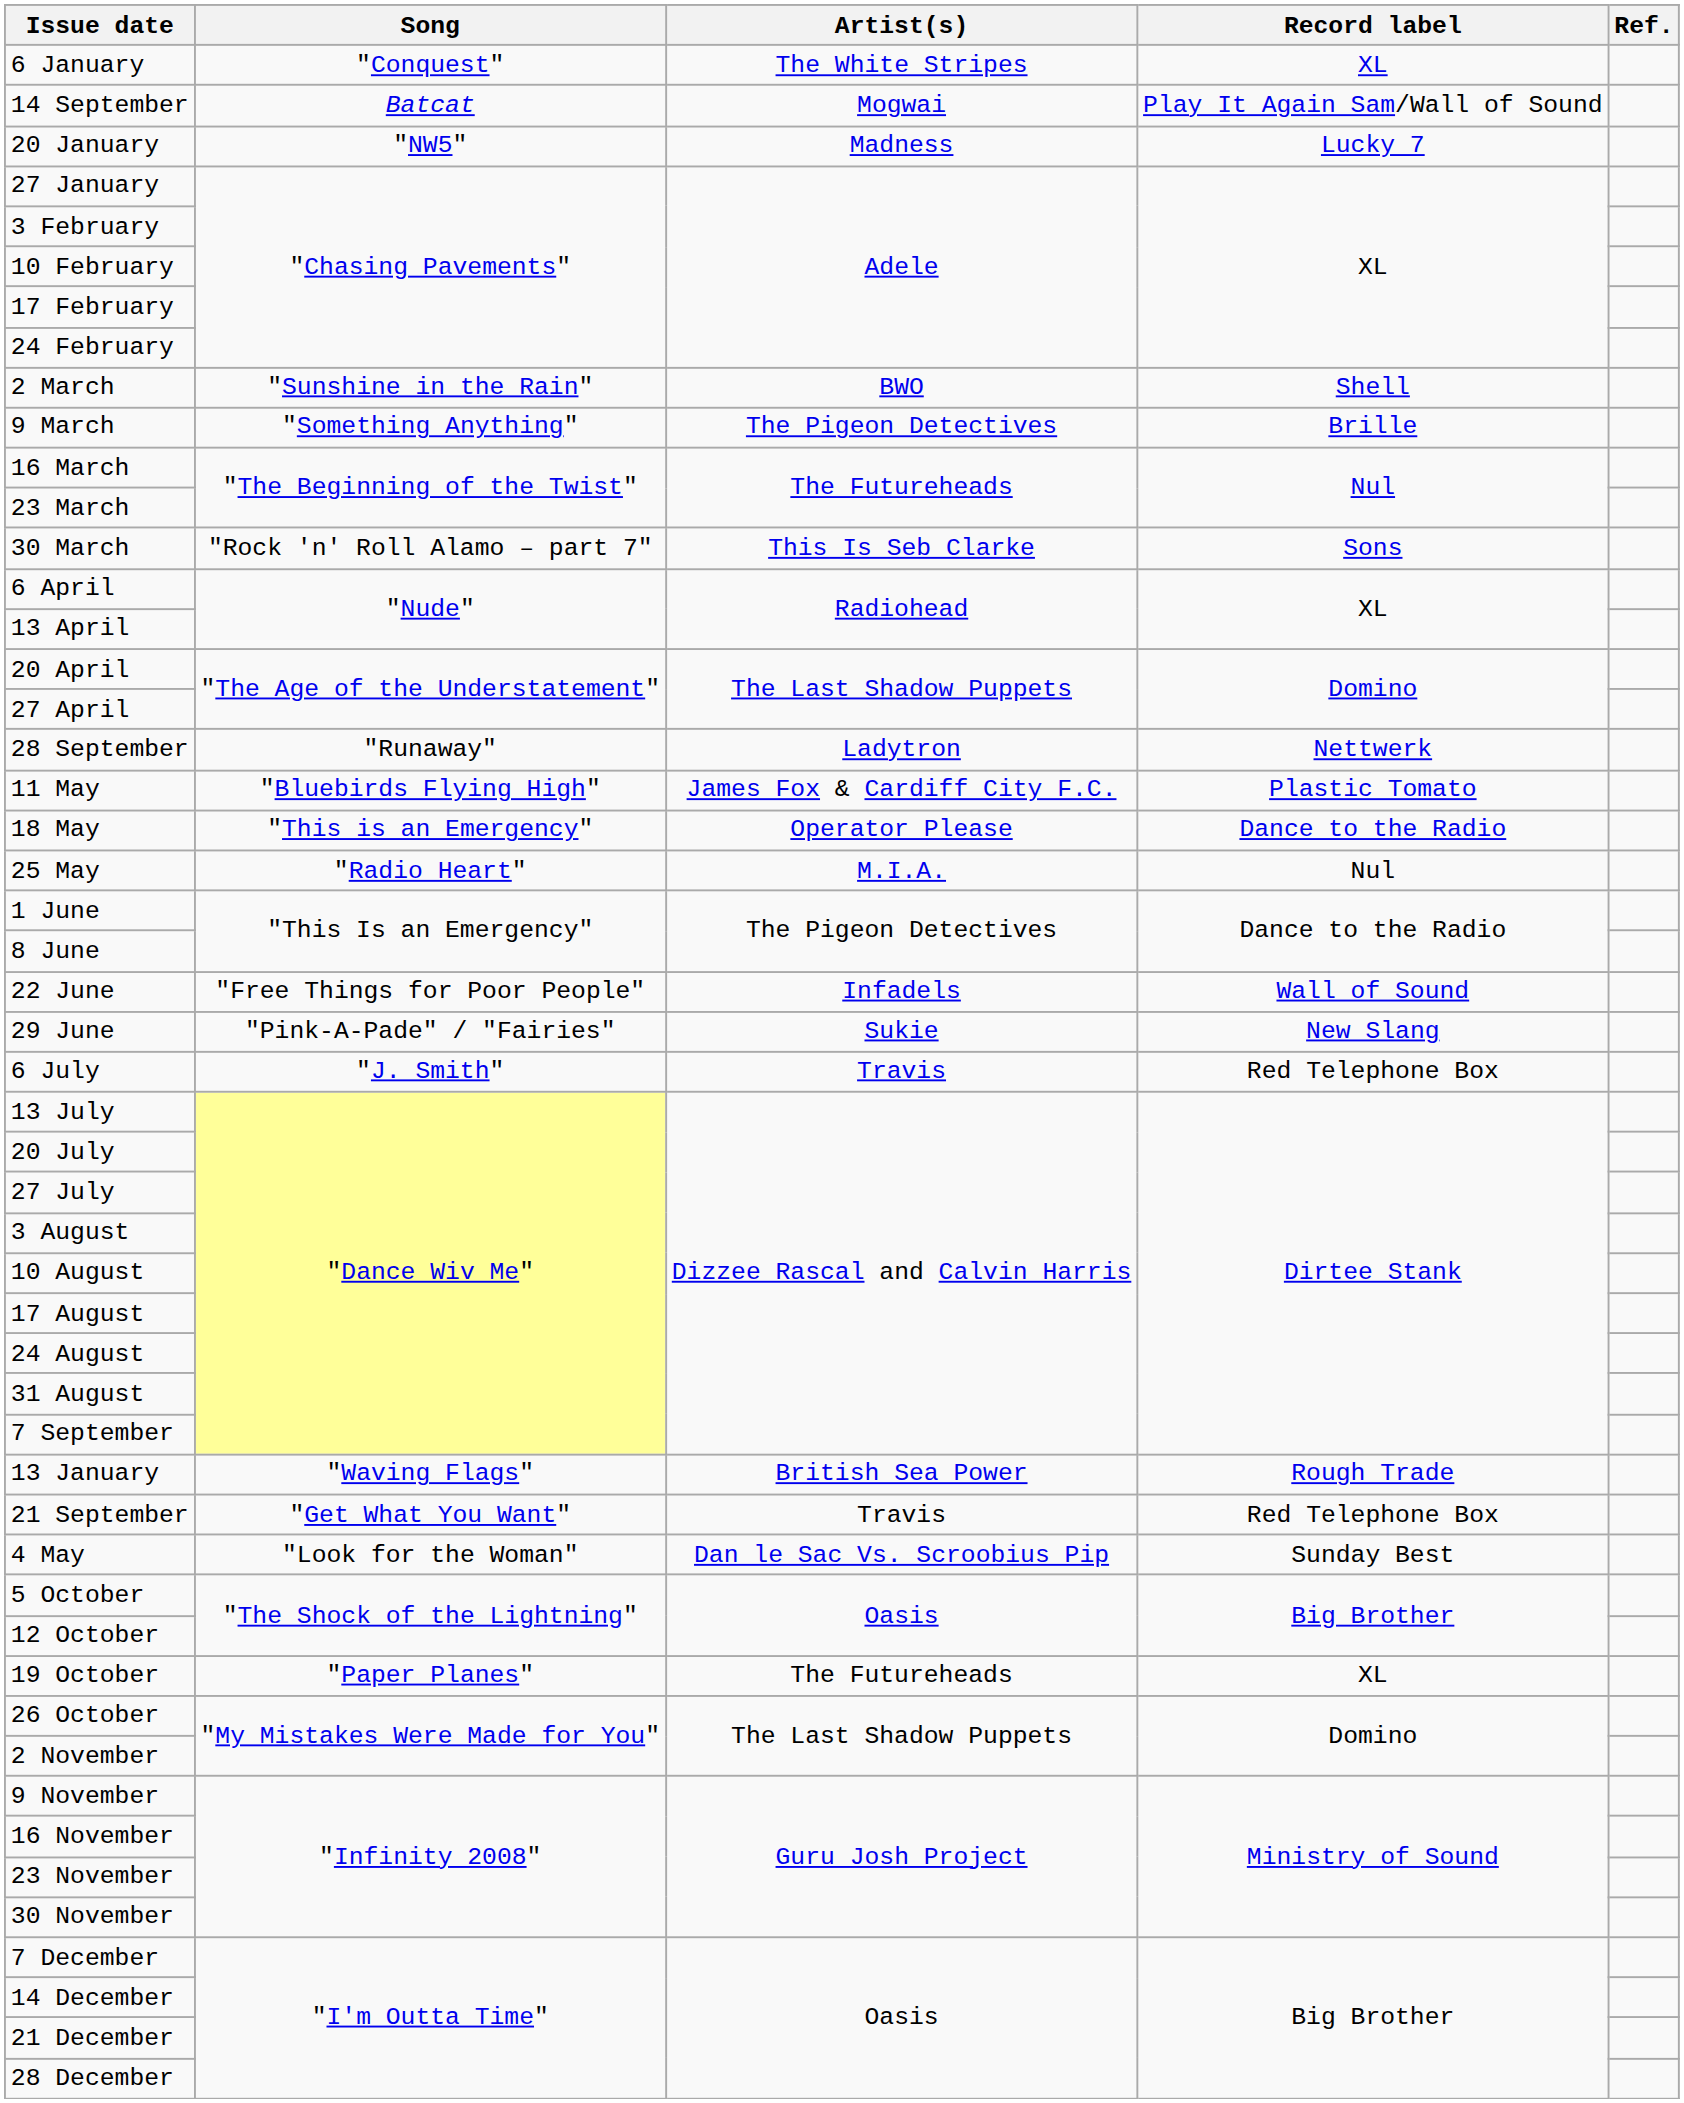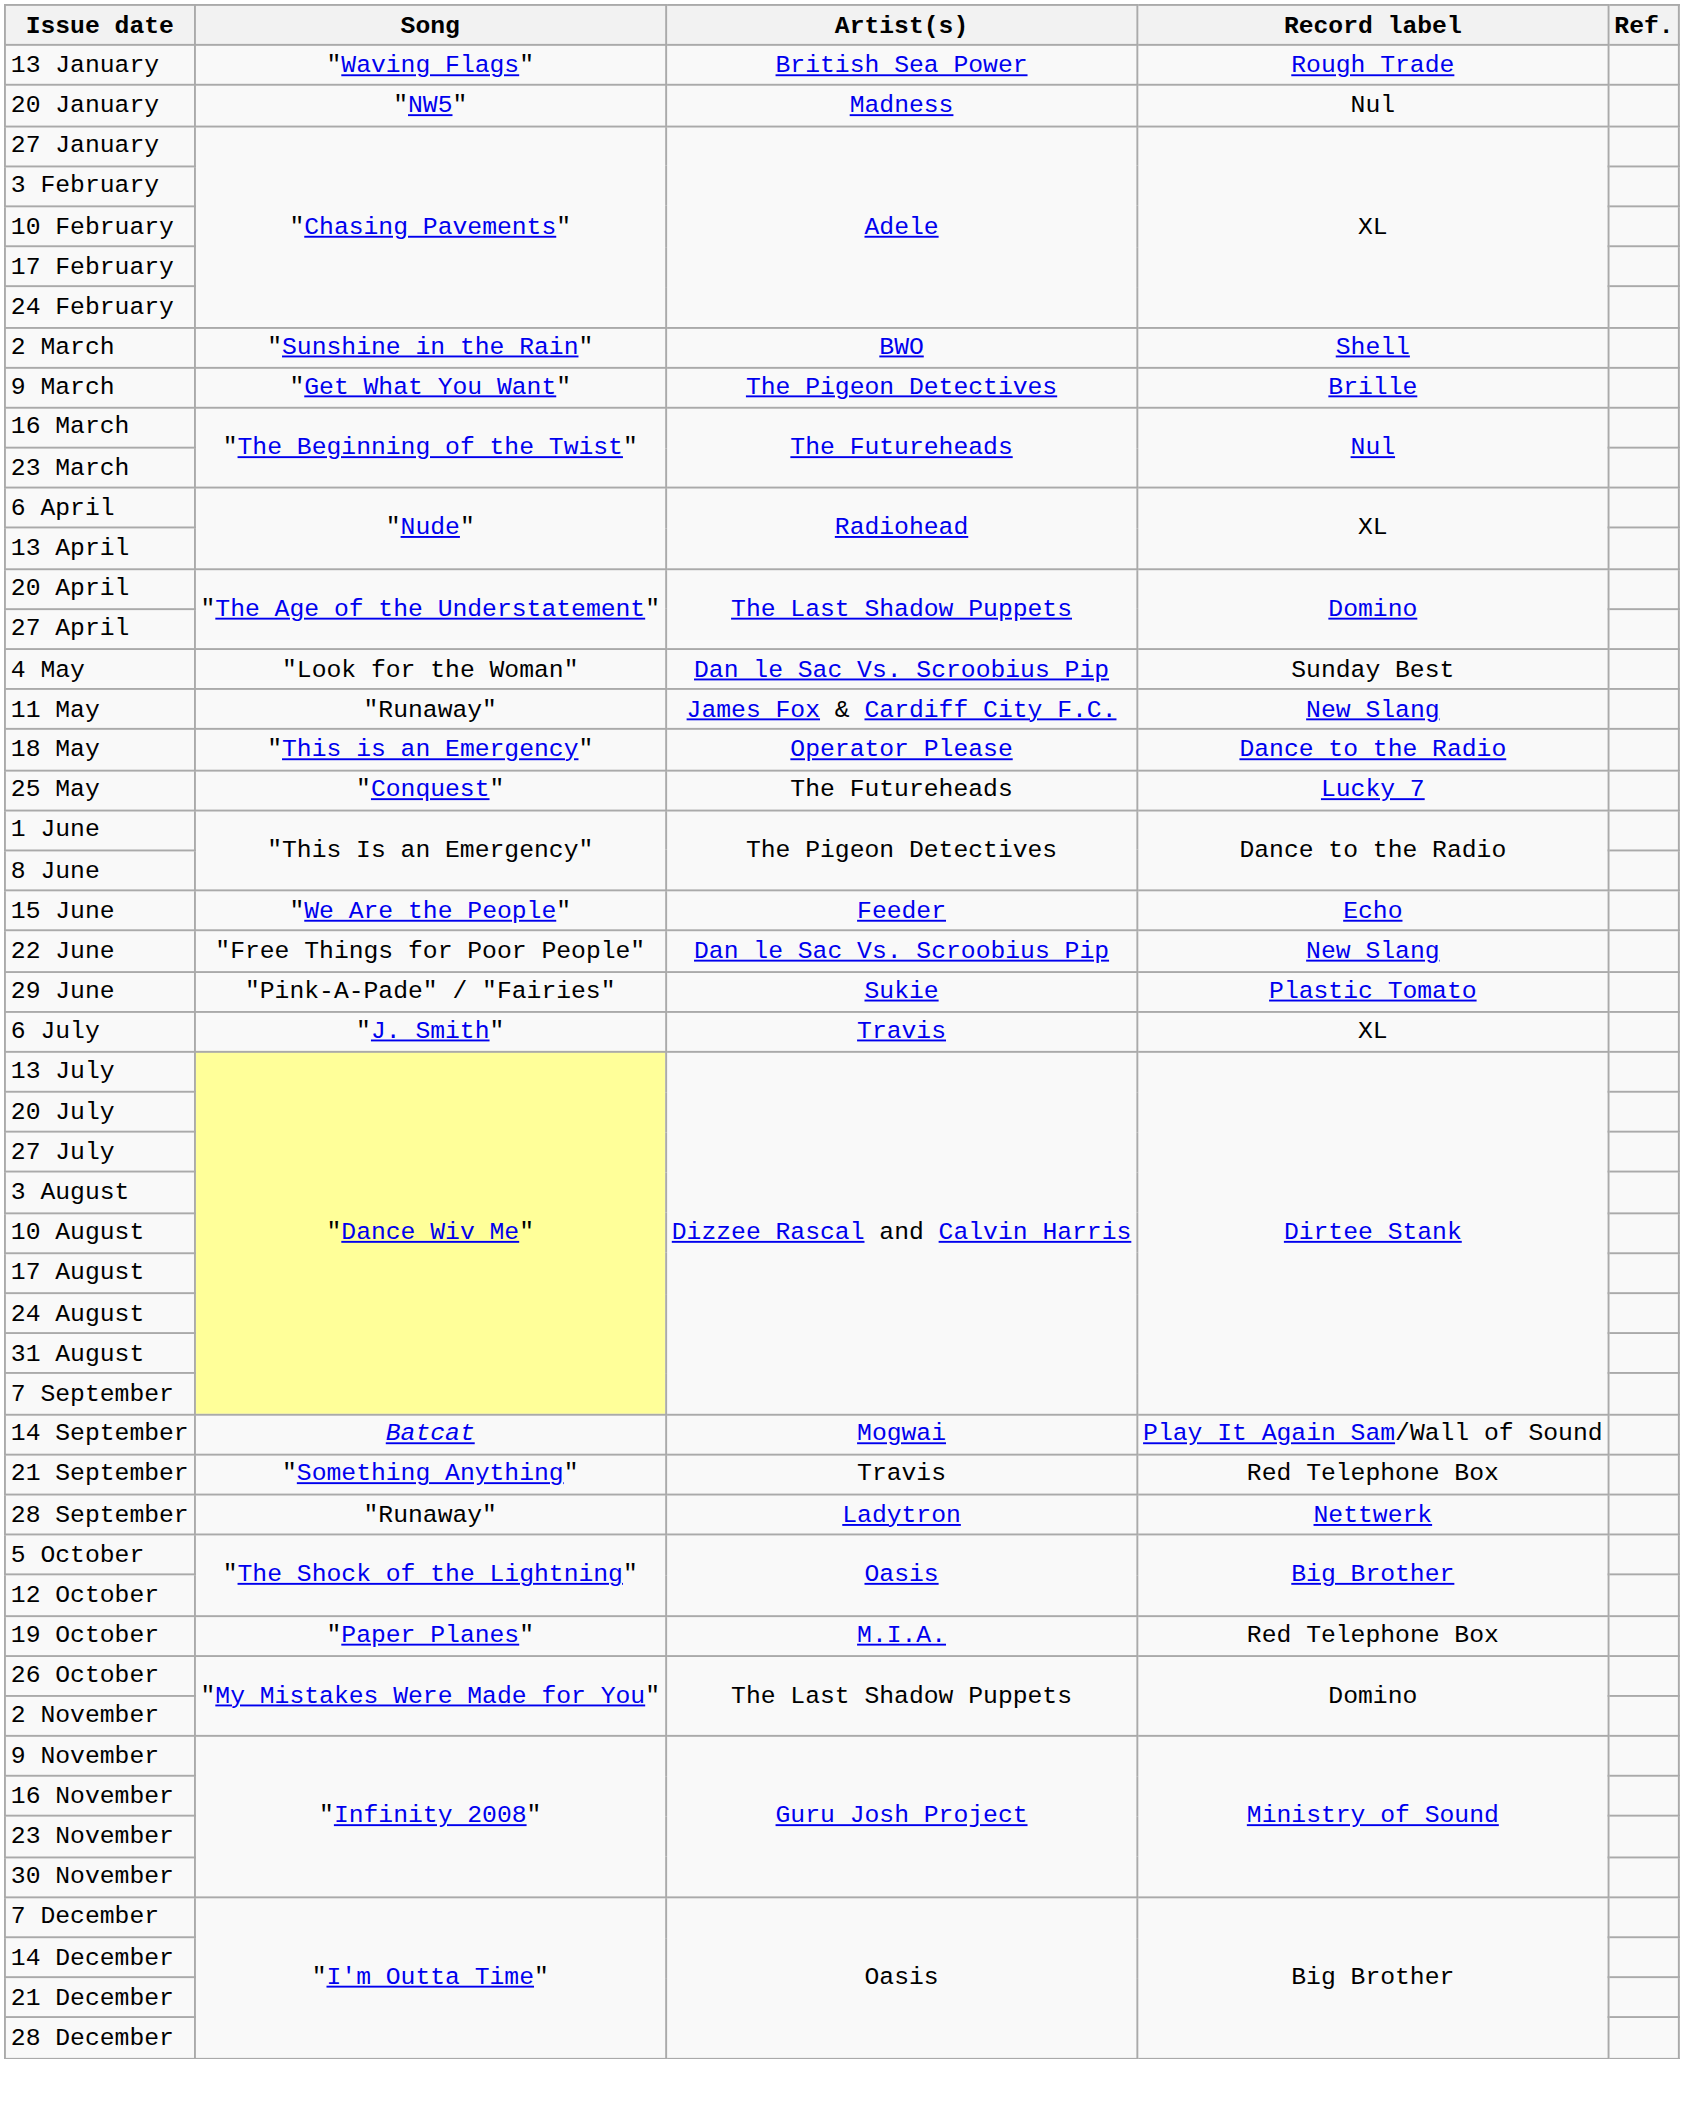 <table class="wikitable plainrowheaders">
 <tr>
 <th scope=col>Issue date</th>
 <th scope=col>Song</th>
 <th scope=col>Artist(s)</th>
 <th scope=col>Record label</th>
 <th scope=col>Ref.</th>
 </tr>
 <tr>
-<td>6 January</td>
-<td align=center>"<a href='#'>Conquest</a>"</td>
-<td align=center><a href='#'>The White Stripes</a></td>
-<td align=center><a href='#'>XL</a></td>
-<td align=center></td>
-</tr>
-<tr>
-<td>14 September</td>
-<td align=center><em><a href='#'>Batcat</a></em></td>
-<td align=center><a href='#'>Mogwai</a></td>
-<td align=center><a href='#'>Play It Again Sam</a>/Wall of Sound</td>
+<td>13 January</td>
+<td align=center>"<a href='#'>Waving Flags</a>"</td>
+<td align=center><a href='#'>British Sea Power</a></td>
+<td align=center><a href='#'>Rough Trade</a></td>
 <td align=center></td>
 </tr>
 <tr>
 <td>20 January</td>
 <td align=center>"<a href='#'>NW5</a>"</td>
 <td align=center><a href='#'>Madness</a></td>
-<td align=center><a href='#'>Lucky 7</a></td>
+<td align=center>Nul</td>
 <td align=center></td>
 </tr>
 <tr>
 <td>27 January</td>
 <td align=center rowspan=5>"<a href='#'>Chasing Pavements</a>"</td>
 <td align=center rowspan=5><a href='#'>Adele</a></td>
 <td align=center rowspan=5>XL</td>
 <td align=center></td>
 </tr>
 <tr>
 <td>3 February</td>
 <td align=center></td>
 </tr>
 <tr>
 <td>10 February</td>
 <td align=center></td>
 </tr>
 <tr>
 <td>17 February</td>
 <td align=center></td>
 </tr>
 <tr>
 <td>24 February</td>
 <td align=center></td>
 </tr>
 <tr>
 <td>2 March</td>
 <td align=center>"<a href='#'>Sunshine in the Rain</a>"</td>
 <td align=center><a href='#'>BWO</a></td>
 <td align=center><a href='#'>Shell</a></td>
 <td align=center></td>
 </tr>
 <tr>
 <td>9 March</td>
-<td align=center>"<a href='#'>Something Anything</a>"</td>
+<td align=center>"<a href='#'>Get What You Want</a>"</td>
 <td align=center><a href='#'>The Pigeon Detectives</a></td>
 <td align=center><a href='#'>Brille</a></td>
 <td align=center></td>
 </tr>
 <tr>
 <td>16 March</td>
 <td align=center rowspan=2>"<a href='#'>The Beginning of the Twist</a>"</td>
 <td align=center rowspan=2><a href='#'>The Futureheads</a></td>
 <td align=center rowspan=2><a href='#'>Nul</a></td>
 <td align=center></td>
 </tr>
 <tr>
 <td>23 March</td>
-<td align=center></td>
-</tr>
-<tr>
-<td>30 March</td>
-<td align=center>"Rock 'n' Roll Alamo – part 7"</td>
-<td align=center><a href='#'>This Is Seb Clarke</a></td>
-<td align=center><a href='#'>Sons</a></td>
 <td align=center></td>
 </tr>
 <tr>
 <td>6 April</td>
 <td align=center rowspan=2>"<a href='#'>Nude</a>"</td>
 <td align=center rowspan=2><a href='#'>Radiohead</a></td>
 <td align=center rowspan=2>XL</td>
 <td align=center></td>
 </tr>
 <tr>
 <td>13 April</td>
 <td align=center></td>
 </tr>
 <tr>
 <td>20 April</td>
 <td align=center rowspan=2>"<a href='#'>The Age of the Understatement</a>"</td>
 <td align=center rowspan=2><a href='#'>The Last Shadow Puppets</a></td>
 <td align=center rowspan=2><a href='#'>Domino</a></td>
 <td align=center></td>
 </tr>
 <tr>
 <td>27 April</td>
 <td align=center></td>
 </tr>
 <tr>
-<td>28 September</td>
-<td align=center>"Runaway"</td>
-<td align=center><a href='#'>Ladytron</a></td>
-<td align=center><a href='#'>Nettwerk</a></td>
+<td>4 May</td>
+<td align=center>"Look for the Woman"</td>
+<td align=center><a href='#'>Dan le Sac Vs. Scroobius Pip</a></td>
+<td align=center>Sunday Best</td>
 <td align=center></td>
 </tr>
 <tr>
 <td>11 May</td>
-<td align=center>"<a href='#'>Bluebirds Flying High</a>"</td>
+<td align=center>"Runaway"</td>
 <td align=center><a href='#'>James Fox</a> & <a href='#'>Cardiff City F.C.</a></td>
-<td align=center><a href='#'>Plastic Tomato</a></td>
+<td align=center><a href='#'>New Slang</a></td>
 <td align=center></td>
 </tr>
 <tr>
 <td>18 May</td>
 <td align=center>"<a href='#'>This is an Emergency</a>"</td>
 <td align=center><a href='#'>Operator Please</a></td>
 <td align=center><a href='#'>Dance to the Radio</a></td>
 <td align=center></td>
 </tr>
 <tr>
 <td>25 May</td>
-<td align=center>"<a href='#'>Radio Heart</a>"</td>
-<td align=center><a href='#'>M.I.A.</a></td>
-<td align=center>Nul</td>
+<td align=center>"<a href='#'>Conquest</a>"</td>
+<td align=center>The Futureheads</td>
+<td align=center><a href='#'>Lucky 7</a></td>
 <td align=center></td>
 </tr>
 <tr>
 <td>1 June</td>
 <td align=center rowspan=2>"This Is an Emergency"</td>
 <td align=center rowspan=2>The Pigeon Detectives</td>
 <td align=center rowspan=2>Dance to the Radio</td>
 <td align=center></td>
 </tr>
 <tr>
 <td>8 June</td>
 <td align=center></td>
 </tr>
 <tr>
+<td>15 June</td>
+<td align=center>"<a href='#'>We Are the People</a>"</td>
+<td align=center><a href='#'>Feeder</a></td>
+<td align=center><a href='#'>Echo</a></td>
+<td align=center></td>
+</tr>
+<tr>
 <td>22 June</td>
 <td align=center>"Free Things for Poor People"</td>
-<td align=center><a href='#'>Infadels</a></td>
-<td align=center><a href='#'>Wall of Sound</a></td>
+<td align=center><a href='#'>Dan le Sac Vs. Scroobius Pip</a></td>
+<td align=center><a href='#'>New Slang</a></td>
 <td align=center></td>
 </tr>
 <tr>
 <td>29 June</td>
 <td align=center>"Pink-A-Pade" / "Fairies"</td>
 <td align=center><a href='#'>Sukie</a></td>
-<td align=center><a href='#'>New Slang</a></td>
+<td align=center><a href='#'>Plastic Tomato</a></td>
 <td align=center></td>
 </tr>
 <tr>
 <td>6 July</td>
 <td align=center>"<a href='#'>J. Smith</a>"</td>
 <td align=center><a href='#'>Travis</a></td>
-<td align=center>Red Telephone Box</td>
+<td align=center>XL</td>
 <td align=center></td>
 </tr>
 <tr>
 <td>13 July</td>
 <td align=center rowspan=9 bgcolor=#FFFF99>"<a href='#'>Dance Wiv Me</a>" </td>
 <td align=center rowspan=9><a href='#'>Dizzee Rascal</a> and <a href='#'>Calvin Harris</a></td>
 <td align=center rowspan=9><a href='#'>Dirtee Stank</a></td>
 <td align=center></td>
 </tr>
 <tr>
 <td>20 July</td>
 <td align=center></td>
 </tr>
 <tr>
 <td>27 July</td>
 <td align=center></td>
 </tr>
 <tr>
 <td>3 August</td>
 <td align=center></td>
 </tr>
 <tr>
 <td>10 August</td>
 <td align=center></td>
 </tr>
 <tr>
 <td>17 August</td>
 <td align=center></td>
 </tr>
 <tr>
 <td>24 August</td>
 <td align=center></td>
 </tr>
 <tr>
 <td>31 August</td>
 <td align=center></td>
 </tr>
 <tr>
 <td>7 September</td>
 <td align=center></td>
 </tr>
 <tr>
-<td>13 January</td>
-<td align=center>"<a href='#'>Waving Flags</a>"</td>
-<td align=center><a href='#'>British Sea Power</a></td>
-<td align=center><a href='#'>Rough Trade</a></td>
+<td>14 September</td>
+<td align=center><em><a href='#'>Batcat</a></em></td>
+<td align=center><a href='#'>Mogwai</a></td>
+<td align=center><a href='#'>Play It Again Sam</a>/Wall of Sound</td>
 <td align=center></td>
 </tr>
 <tr>
 <td>21 September</td>
-<td align=center>"<a href='#'>Get What You Want</a>"</td>
+<td align=center>"<a href='#'>Something Anything</a>"</td>
 <td align=center>Travis</td>
 <td align=center>Red Telephone Box</td>
 <td align=center></td>
 </tr>
 <tr>
-<td>4 May</td>
-<td align=center>"Look for the Woman"</td>
-<td align=center><a href='#'>Dan le Sac Vs. Scroobius Pip</a></td>
-<td align=center>Sunday Best</td>
+<td>28 September</td>
+<td align=center>"Runaway"</td>
+<td align=center><a href='#'>Ladytron</a></td>
+<td align=center><a href='#'>Nettwerk</a></td>
 <td align=center></td>
 </tr>
 <tr>
 <td>5 October</td>
 <td align=center rowspan=2>"<a href='#'>The Shock of the Lightning</a>"</td>
 <td align=center rowspan=2><a href='#'>Oasis</a></td>
 <td align=center rowspan=2><a href='#'>Big Brother</a></td>
 <td align=center></td>
 </tr>
 <tr>
 <td>12 October</td>
 <td align=center></td>
 </tr>
 <tr>
 <td>19 October</td>
 <td align=center>"<a href='#'>Paper Planes</a>"</td>
-<td align=center>The Futureheads</td>
-<td align=center>XL</td>
+<td align=center><a href='#'>M.I.A.</a></td>
+<td align=center>Red Telephone Box</td>
 <td align=center></td>
 </tr>
 <tr>
 <td>26 October</td>
 <td align=center rowspan=2>"<a href='#'>My Mistakes Were Made for You</a>"</td>
 <td align=center rowspan=2>The Last Shadow Puppets</td>
 <td align=center rowspan=2>Domino</td>
 <td align=center></td>
 </tr>
 <tr>
 <td>2 November</td>
 <td align=center></td>
 </tr>
 <tr>
 <td>9 November</td>
 <td align=center rowspan=4>"<a href='#'>Infinity 2008</a>"</td>
 <td align=center rowspan=4><a href='#'>Guru Josh Project</a></td>
 <td align=center rowspan=4><a href='#'>Ministry of Sound</a></td>
 <td align=center></td>
 </tr>
 <tr>
 <td>16 November</td>
 <td align=center></td>
 </tr>
 <tr>
 <td>23 November</td>
 <td align=center></td>
 </tr>
 <tr>
 <td>30 November</td>
 <td align=center></td>
 </tr>
 <tr>
 <td>7 December</td>
 <td align=center rowspan=4>"<a href='#'>I'm Outta Time</a>"</td>
 <td align=center rowspan=4>Oasis</td>
 <td align=center rowspan=4>Big Brother</td>
 <td align=center></td>
 </tr>
 <tr>
 <td>14 December</td>
 <td align=center></td>
 </tr>
 <tr>
 <td>21 December</td>
 <td align=center></td>
 </tr>
 <tr>
 <td>28 December</td>
 <td align=center></td>
 </tr>
 </table>
